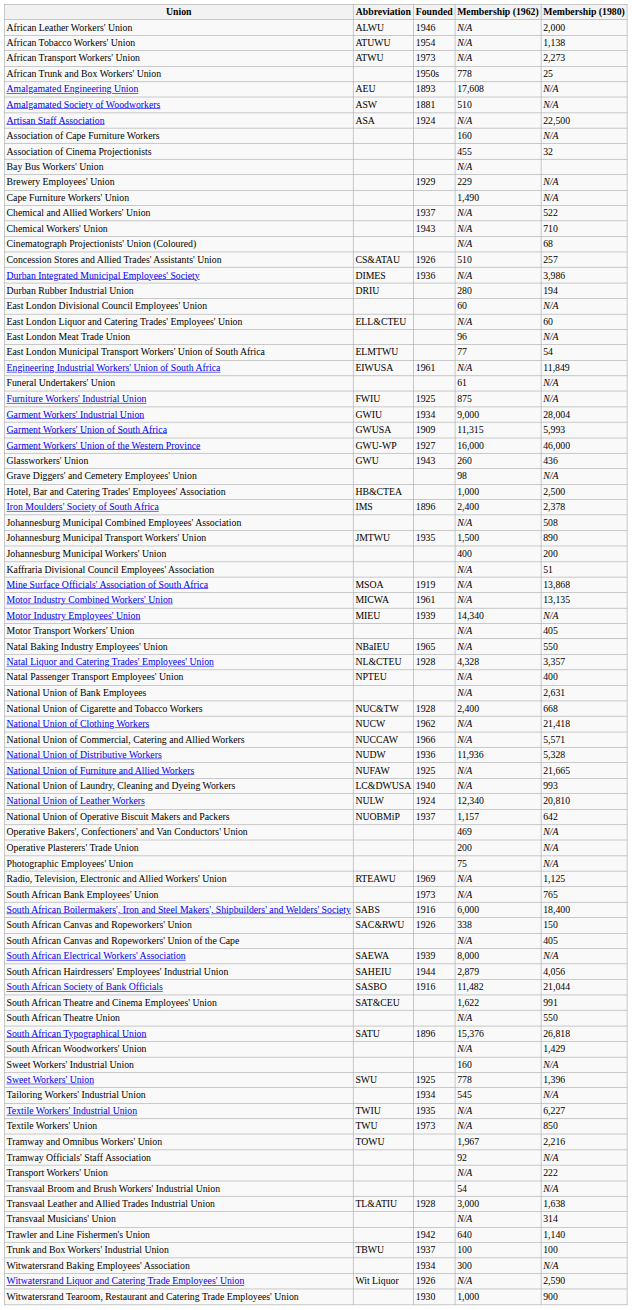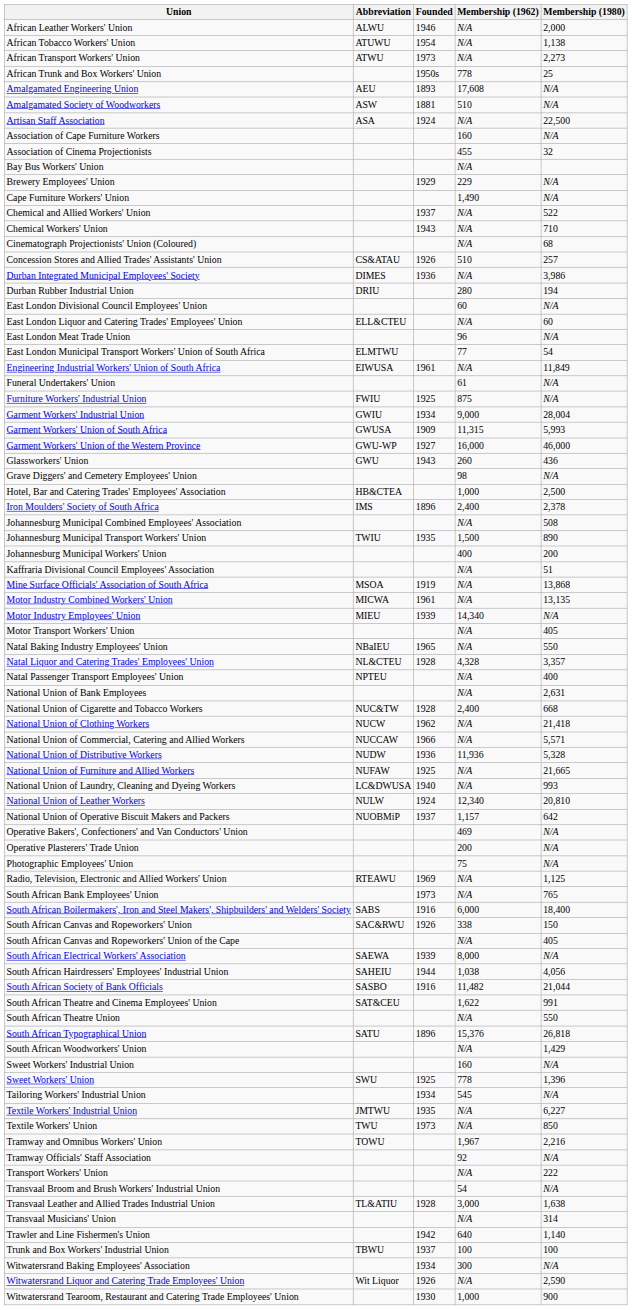 <table class="wikitable sortable">
 <tr>
 <th>Union</th>
 <th>Abbreviation</th>
 <th>Founded</th>
 <th>Membership (1962)</th>
 <th>Membership (1980)</th>
 </tr>
 <tr>
 <td>African Leather Workers' Union</td>
 <td>ALWU</td>
 <td>1946</td>
 <td><em>N/A</em></td>
 <td>2,000</td>
 </tr>
 <tr>
 <td>African Tobacco Workers' Union</td>
 <td>ATUWU</td>
 <td>1954</td>
 <td><em>N/A</em></td>
 <td>1,138</td>
 </tr>
 <tr>
 <td>African Transport Workers' Union</td>
 <td>ATWU</td>
 <td>1973</td>
 <td><em>N/A</em></td>
 <td>2,273</td>
 </tr>
 <tr>
 <td>African Trunk and Box Workers' Union</td>
 <td></td>
 <td>1950s</td>
 <td>778</td>
 <td>25</td>
 </tr>
 <tr>
 <td><a href='#'>Amalgamated Engineering Union</a></td>
 <td>AEU</td>
 <td>1893</td>
 <td>17,608</td>
 <td><em>N/A</em></td>
 </tr>
 <tr>
 <td><a href='#'>Amalgamated Society of Woodworkers</a></td>
 <td>ASW</td>
 <td>1881</td>
 <td>510</td>
 <td><em>N/A</em></td>
 </tr>
 <tr>
 <td><a href='#'>Artisan Staff Association</a></td>
 <td>ASA</td>
 <td>1924</td>
 <td><em>N/A</em></td>
 <td>22,500</td>
 </tr>
 <tr>
 <td>Association of Cape Furniture Workers</td>
 <td></td>
 <td></td>
 <td>160</td>
 <td><em>N/A</em></td>
 </tr>
 <tr>
 <td>Association of Cinema Projectionists</td>
 <td></td>
 <td></td>
 <td>455</td>
 <td>32</td>
 </tr>
 <tr>
 <td>Bay Bus Workers' Union</td>
 <td></td>
 <td></td>
 <td><em>N/A</em></td>
 <td></td>
 </tr>
 <tr>
 <td>Brewery Employees' Union</td>
 <td></td>
 <td>1929</td>
 <td>229</td>
 <td><em>N/A</em></td>
 </tr>
 <tr>
 <td>Cape Furniture Workers' Union</td>
 <td></td>
 <td></td>
 <td>1,490</td>
 <td><em>N/A</em></td>
 </tr>
 <tr>
 <td>Chemical and Allied Workers' Union</td>
 <td></td>
 <td>1937</td>
 <td><em>N/A</em></td>
 <td>522</td>
 </tr>
 <tr>
 <td>Chemical Workers' Union</td>
 <td></td>
 <td>1943</td>
 <td><em>N/A</em></td>
 <td>710</td>
 </tr>
 <tr>
 <td>Cinematograph Projectionists' Union (Coloured)</td>
 <td></td>
 <td></td>
 <td><em>N/A</em></td>
 <td>68</td>
 </tr>
 <tr>
 <td>Concession Stores and Allied Trades' Assistants' Union</td>
 <td>CS&ATAU</td>
 <td>1926</td>
 <td>510</td>
 <td>257</td>
 </tr>
 <tr>
 <td><a href='#'>Durban Integrated Municipal Employees' Society</a></td>
 <td>DIMES</td>
 <td>1936</td>
 <td><em>N/A</em></td>
 <td>3,986</td>
 </tr>
 <tr>
 <td>Durban Rubber Industrial Union</td>
 <td>DRIU</td>
 <td></td>
 <td>280</td>
 <td>194</td>
 </tr>
 <tr>
 <td>East London Divisional Council Employees' Union</td>
 <td></td>
 <td></td>
 <td>60</td>
 <td><em>N/A</em></td>
 </tr>
 <tr>
 <td>East London Liquor and Catering Trades' Employees' Union</td>
 <td>ELL&CTEU</td>
 <td></td>
 <td><em>N/A</em></td>
 <td>60</td>
 </tr>
 <tr>
 <td>East London Meat Trade Union</td>
 <td></td>
 <td></td>
 <td>96</td>
 <td><em>N/A</em></td>
 </tr>
 <tr>
 <td>East London Municipal Transport Workers' Union of South Africa</td>
 <td>ELMTWU</td>
 <td></td>
 <td>77</td>
 <td>54</td>
 </tr>
 <tr>
 <td><a href='#'>Engineering Industrial Workers' Union of South Africa</a></td>
 <td>EIWUSA</td>
 <td>1961</td>
 <td><em>N/A</em></td>
 <td>11,849</td>
 </tr>
 <tr>
 <td>Funeral Undertakers' Union</td>
 <td></td>
 <td></td>
 <td>61</td>
 <td><em>N/A</em></td>
 </tr>
 <tr>
 <td><a href='#'>Furniture Workers' Industrial Union</a></td>
 <td>FWIU</td>
 <td>1925</td>
 <td>875</td>
 <td><em>N/A</em></td>
 </tr>
 <tr>
 <td><a href='#'>Garment Workers' Industrial Union</a></td>
 <td>GWIU</td>
 <td>1934</td>
 <td>9,000</td>
 <td>28,004</td>
 </tr>
 <tr>
 <td><a href='#'>Garment Workers' Union of South Africa</a></td>
 <td>GWUSA</td>
 <td>1909</td>
 <td>11,315</td>
 <td>5,993</td>
 </tr>
 <tr>
 <td><a href='#'>Garment Workers' Union of the Western Province</a></td>
 <td>GWU-WP</td>
 <td>1927</td>
 <td>16,000</td>
 <td>46,000</td>
 </tr>
 <tr>
 <td>Glassworkers' Union</td>
 <td>GWU</td>
 <td>1943</td>
 <td>260</td>
 <td>436</td>
 </tr>
 <tr>
 <td>Grave Diggers' and Cemetery Employees' Union</td>
 <td></td>
 <td></td>
 <td>98</td>
 <td><em>N/A</em></td>
 </tr>
 <tr>
 <td>Hotel, Bar and Catering Trades' Employees' Association</td>
 <td>HB&CTEA</td>
 <td></td>
 <td>1,000</td>
 <td>2,500</td>
 </tr>
 <tr>
 <td><a href='#'>Iron Moulders' Society of South Africa</a></td>
 <td>IMS</td>
 <td>1896</td>
 <td>2,400</td>
 <td>2,378</td>
 </tr>
 <tr>
 <td>Johannesburg Municipal Combined Employees' Association</td>
 <td></td>
 <td></td>
 <td><em>N/A</em></td>
 <td>508</td>
 </tr>
 <tr>
 <td>Johannesburg Municipal Transport Workers' Union</td>
-<td>JMTWU</td>
+<td>TWIU</td>
 <td>1935</td>
 <td>1,500</td>
 <td>890</td>
 </tr>
 <tr>
 <td>Johannesburg Municipal Workers' Union</td>
 <td></td>
 <td></td>
 <td>400</td>
 <td>200</td>
 </tr>
 <tr>
 <td>Kaffraria Divisional Council Employees' Association</td>
 <td></td>
 <td></td>
 <td><em>N/A</em></td>
 <td>51</td>
 </tr>
 <tr>
 <td><a href='#'>Mine Surface Officials' Association of South Africa</a></td>
 <td>MSOA</td>
 <td>1919</td>
 <td><em>N/A</em></td>
 <td>13,868</td>
 </tr>
 <tr>
 <td><a href='#'>Motor Industry Combined Workers' Union</a></td>
 <td>MICWA</td>
 <td>1961</td>
 <td><em>N/A</em></td>
 <td>13,135</td>
 </tr>
 <tr>
 <td><a href='#'>Motor Industry Employees' Union</a></td>
 <td>MIEU</td>
 <td>1939</td>
 <td>14,340</td>
 <td><em>N/A</em></td>
 </tr>
 <tr>
 <td>Motor Transport Workers' Union</td>
 <td></td>
 <td></td>
 <td><em>N/A</em></td>
 <td>405</td>
 </tr>
 <tr>
 <td>Natal Baking Industry Employees' Union</td>
 <td>NBaIEU</td>
 <td>1965</td>
 <td><em>N/A</em></td>
 <td>550</td>
 </tr>
 <tr>
 <td><a href='#'>Natal Liquor and Catering Trades' Employees' Union</a></td>
 <td>NL&CTEU</td>
 <td>1928</td>
 <td>4,328</td>
 <td>3,357</td>
 </tr>
 <tr>
 <td>Natal Passenger Transport Employees' Union</td>
 <td>NPTEU</td>
 <td></td>
 <td><em>N/A</em></td>
 <td>400</td>
 </tr>
 <tr>
 <td>National Union of Bank Employees</td>
 <td></td>
 <td></td>
 <td><em>N/A</em></td>
 <td>2,631</td>
 </tr>
 <tr>
 <td>National Union of Cigarette and Tobacco Workers</td>
 <td>NUC&TW</td>
 <td>1928</td>
 <td>2,400</td>
 <td>668</td>
 </tr>
 <tr>
 <td><a href='#'>National Union of Clothing Workers</a></td>
 <td>NUCW</td>
 <td>1962</td>
 <td><em>N/A</em></td>
 <td>21,418</td>
 </tr>
 <tr>
 <td>National Union of Commercial, Catering and Allied Workers</td>
 <td>NUCCAW</td>
 <td>1966</td>
 <td><em>N/A</em></td>
 <td>5,571</td>
 </tr>
 <tr>
 <td><a href='#'>National Union of Distributive Workers</a></td>
 <td>NUDW</td>
 <td>1936</td>
 <td>11,936</td>
 <td>5,328</td>
 </tr>
 <tr>
 <td><a href='#'>National Union of Furniture and Allied Workers</a></td>
 <td>NUFAW</td>
 <td>1925</td>
 <td><em>N/A</em></td>
 <td>21,665</td>
 </tr>
 <tr>
 <td>National Union of Laundry, Cleaning and Dyeing Workers</td>
 <td>LC&DWUSA</td>
 <td>1940</td>
 <td><em>N/A</em></td>
 <td>993</td>
 </tr>
 <tr>
 <td><a href='#'>National Union of Leather Workers</a></td>
 <td>NULW</td>
 <td>1924</td>
 <td>12,340</td>
 <td>20,810</td>
 </tr>
 <tr>
 <td>National Union of Operative Biscuit Makers and Packers</td>
 <td>NUOBMiP</td>
 <td>1937</td>
 <td>1,157</td>
 <td>642</td>
 </tr>
 <tr>
 <td>Operative Bakers', Confectioners' and Van Conductors' Union</td>
 <td></td>
 <td></td>
 <td>469</td>
 <td><em>N/A</em></td>
 </tr>
 <tr>
 <td>Operative Plasterers' Trade Union</td>
 <td></td>
 <td></td>
 <td>200</td>
 <td><em>N/A</em></td>
 </tr>
 <tr>
 <td>Photographic Employees' Union</td>
 <td></td>
 <td></td>
 <td>75</td>
 <td><em>N/A</em></td>
 </tr>
 <tr>
 <td>Radio, Television, Electronic and Allied Workers' Union</td>
 <td>RTEAWU</td>
 <td>1969</td>
 <td><em>N/A</em></td>
 <td>1,125</td>
 </tr>
 <tr>
 <td>South African Bank Employees' Union</td>
 <td></td>
 <td>1973</td>
 <td><em>N/A</em></td>
 <td>765</td>
 </tr>
 <tr>
 <td><a href='#'>South African Boilermakers', Iron and Steel Makers', Shipbuilders' and Welders' Society</a></td>
 <td>SABS</td>
 <td>1916</td>
 <td>6,000</td>
 <td>18,400</td>
 </tr>
 <tr>
 <td>South African Canvas and Ropeworkers' Union</td>
 <td>SAC&RWU</td>
 <td>1926</td>
 <td>338</td>
 <td>150</td>
 </tr>
 <tr>
 <td>South African Canvas and Ropeworkers' Union of the Cape</td>
 <td></td>
 <td></td>
 <td><em>N/A</em></td>
 <td>405</td>
 </tr>
 <tr>
 <td><a href='#'>South African Electrical Workers' Association</a></td>
 <td>SAEWA</td>
 <td>1939</td>
 <td>8,000</td>
 <td><em>N/A</em></td>
 </tr>
 <tr>
 <td>South African Hairdressers' Employees' Industrial Union</td>
 <td>SAHEIU</td>
 <td>1944</td>
-<td>2,879</td>
+<td>1,038</td>
 <td>4,056</td>
 </tr>
 <tr>
 <td><a href='#'>South African Society of Bank Officials</a></td>
 <td>SASBO</td>
 <td>1916</td>
 <td>11,482</td>
 <td>21,044</td>
 </tr>
 <tr>
 <td>South African Theatre and Cinema Employees' Union</td>
 <td>SAT&CEU</td>
 <td></td>
 <td>1,622</td>
 <td>991</td>
 </tr>
 <tr>
 <td>South African Theatre Union</td>
 <td></td>
 <td></td>
 <td><em>N/A</em></td>
 <td>550</td>
 </tr>
 <tr>
 <td><a href='#'>South African Typographical Union</a></td>
 <td>SATU</td>
 <td>1896</td>
 <td>15,376</td>
 <td>26,818</td>
 </tr>
 <tr>
 <td>South African Woodworkers' Union</td>
 <td></td>
 <td></td>
 <td><em>N/A</em></td>
 <td>1,429</td>
 </tr>
 <tr>
 <td>Sweet Workers' Industrial Union</td>
 <td></td>
 <td></td>
 <td>160</td>
 <td><em>N/A</em></td>
 </tr>
 <tr>
 <td><a href='#'>Sweet Workers' Union</a></td>
 <td>SWU</td>
 <td>1925</td>
 <td>778</td>
 <td>1,396</td>
 </tr>
 <tr>
 <td>Tailoring Workers' Industrial Union</td>
 <td></td>
 <td>1934</td>
 <td>545</td>
 <td><em>N/A</em></td>
 </tr>
 <tr>
 <td><a href='#'>Textile Workers' Industrial Union</a></td>
-<td>TWIU</td>
+<td>JMTWU</td>
 <td>1935</td>
 <td><em>N/A</em></td>
 <td>6,227</td>
 </tr>
 <tr>
 <td>Textile Workers' Union</td>
 <td>TWU</td>
 <td>1973</td>
 <td><em>N/A</em></td>
 <td>850</td>
 </tr>
 <tr>
 <td>Tramway and Omnibus Workers' Union</td>
 <td>TOWU</td>
 <td></td>
 <td>1,967</td>
 <td>2,216</td>
 </tr>
 <tr>
 <td>Tramway Officials' Staff Association</td>
 <td></td>
 <td></td>
 <td>92</td>
 <td><em>N/A</em></td>
 </tr>
 <tr>
 <td>Transport Workers' Union</td>
 <td></td>
 <td></td>
 <td><em>N/A</em></td>
 <td>222</td>
 </tr>
 <tr>
 <td>Transvaal Broom and Brush Workers' Industrial Union</td>
 <td></td>
 <td></td>
 <td>54</td>
 <td><em>N/A</em></td>
 </tr>
 <tr>
 <td>Transvaal Leather and Allied Trades Industrial Union</td>
 <td>TL&ATIU</td>
 <td>1928</td>
 <td>3,000</td>
 <td>1,638</td>
 </tr>
 <tr>
 <td>Transvaal Musicians' Union</td>
 <td></td>
 <td></td>
 <td><em>N/A</em></td>
 <td>314</td>
 </tr>
 <tr>
 <td>Trawler and Line Fishermen's Union</td>
 <td></td>
 <td>1942</td>
 <td>640</td>
 <td>1,140</td>
 </tr>
 <tr>
 <td>Trunk and Box Workers' Industrial Union</td>
 <td>TBWU</td>
 <td>1937</td>
 <td>100</td>
 <td>100</td>
 </tr>
 <tr>
 <td>Witwatersrand Baking Employees' Association</td>
 <td></td>
 <td>1934</td>
 <td>300</td>
 <td><em>N/A</em></td>
 </tr>
 <tr>
 <td><a href='#'>Witwatersrand Liquor and Catering Trade Employees' Union</a></td>
 <td>Wit Liquor</td>
 <td>1926</td>
 <td><em>N/A</em></td>
 <td>2,590</td>
 </tr>
 <tr>
 <td>Witwatersrand Tearoom, Restaurant and Catering Trade Employees' Union</td>
 <td></td>
 <td>1930</td>
 <td>1,000</td>
 <td>900</td>
 </tr>
 </table>
